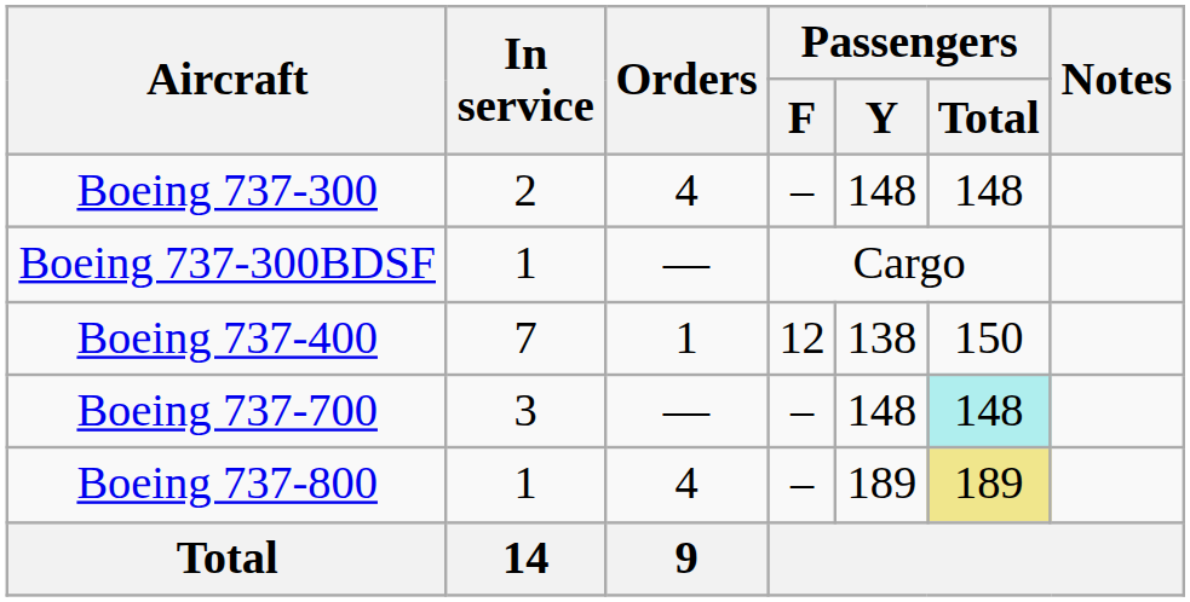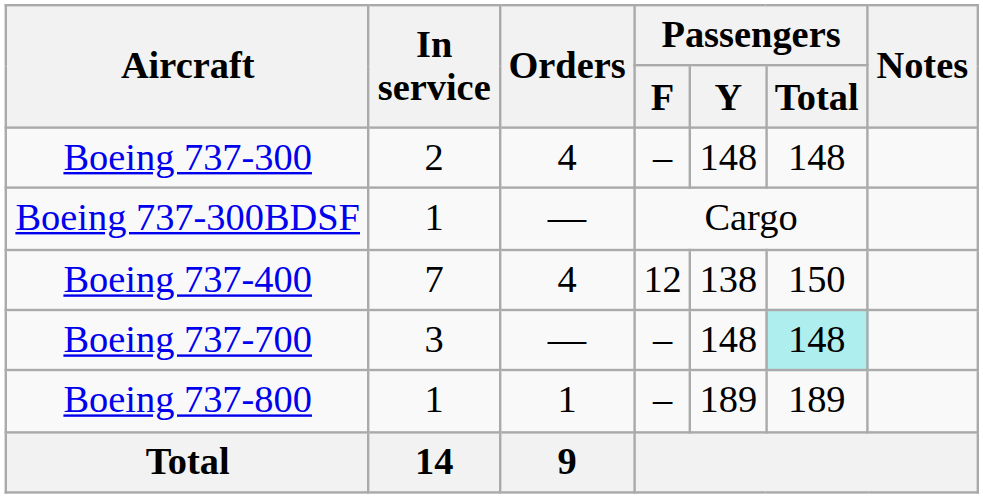 <table class="wikitable" style="margin:0.5em auto; text-align:center">
 <tr>
 <th rowspan=2>Aircraft</th>
 <th rowspan=2>In <br> service</th>
 <th rowspan=2>Orders</th>
 <th colspan=3>Passengers</th>
 <th rowspan=2>Notes</th>
 </tr>
 <tr>
 <th><abbr>F</abbr></th>
 <th><abbr>Y</abbr></th>
 <th>Total</th>
 </tr>
 <tr>
 <td><a href='#'>Boeing 737-300</a></td>
 <td>2</td>
 <td>4</td>
 <td>–</td>
 <td>148</td>
 <td>148</td>
 <td></td>
 </tr>
 <tr>
 <td><a href='#'>Boeing 737-300BDSF</a></td>
 <td>1</td>
 <td>—</td>
 <td colspan=3>Cargo</td>
 <td></td>
 </tr>
 <tr>
 <td><a href='#'>Boeing 737-400</a></td>
 <td>7</td>
-<td>1</td>
+<td>4</td>
 <td>12</td>
 <td>138</td>
 <td>150</td>
 <td></td>
 </tr>
 <tr>
 <td><a href='#'>Boeing 737-700</a></td>
 <td>3</td>
 <td>—</td>
 <td>–</td>
 <td>148</td>
 <td style="background: paleturquoise;">148</td>
 <td></td>
 </tr>
 <tr>
 <td><a href='#'>Boeing 737-800</a></td>
 <td>1</td>
-<td>4</td>
+<td>1</td>
 <td>–</td>
 <td>189</td>
-<td style="background: khaki;">189</td>
+<td>189</td>
 <td></td>
 </tr>
 <tr>
 <th>Total</th>
 <th>14</th>
 <th>9</th>
 <th colspan=4></th>
 </tr>
 </table>
